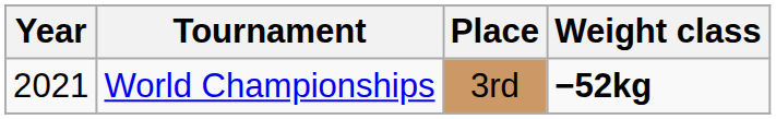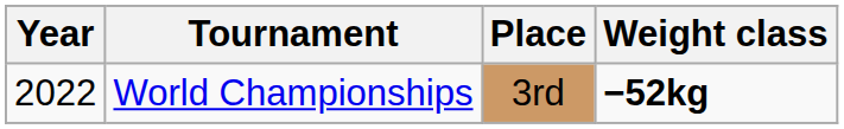 <table class="wikitable">
 <tr>
 <th>Year</th>
 <th>Tournament</th>
 <th>Place</th>
 <th>Weight class</th>
 </tr>
 <tr>
-<td>2021</td>
+<td>2022</td>
 <td><a href='#'>World Championships</a></td>
 <td bgcolor="cc9966" align="center">3rd</td>
 <td><strong>−52kg</strong></td>
 </tr>
 </table>
